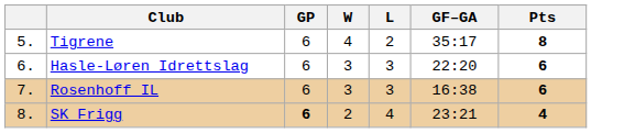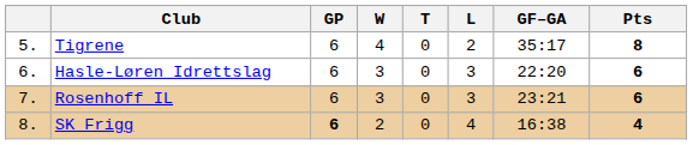 <table class="wikitable">
 <tr>
 <th width="30"></th>
 <th width="200">Club</th>
 <th width="30">GP</th>
 <th width="30">W</th>
+<th width="30">T</th>
 <th width="30">L</th>
 <th width="70">GF–GA</th>
 <th width="70">Pts</th>
 </tr>
 <tr bgcolor="#FFFFFF" align="center">
 <td>5.</td>
 <td align="left"><a href='#'>Tigrene</a></td>
 <td>6</td>
 <td>4</td>
+<td>0</td>
 <td>2</td>
 <td>35:17</td>
 <td><strong>8</strong></td>
 </tr>
 <tr bgcolor="#FFFFFF" align="center">
 <td>6.</td>
 <td align="left"><a href='#'>Hasle-Løren Idrettslag</a></td>
 <td>6</td>
 <td>3</td>
+<td>0</td>
 <td>3</td>
 <td>22:20</td>
 <td><strong>6</strong></td>
 </tr>
 <tr bgcolor="#EECFA1" align="center">
 <td>7.</td>
 <td align="left"><a href='#'>Rosenhoff IL</a></td>
 <td>6</td>
 <td>3</td>
+<td>0</td>
 <td>3</td>
-<td>16:38</td>
+<td>23:21</td>
 <td><strong>6</strong></td>
 </tr>
 <tr bgcolor="#EECFA1" align="center">
 <td>8.</td>
 <td align="left"><a href='#'>SK Frigg</a></td>
 <td><strong>6</strong></td>
 <td>2</td>
+<td>0</td>
 <td>4</td>
-<td>23:21</td>
+<td>16:38</td>
 <td><strong>4</strong></td>
 </tr>
 </table>
